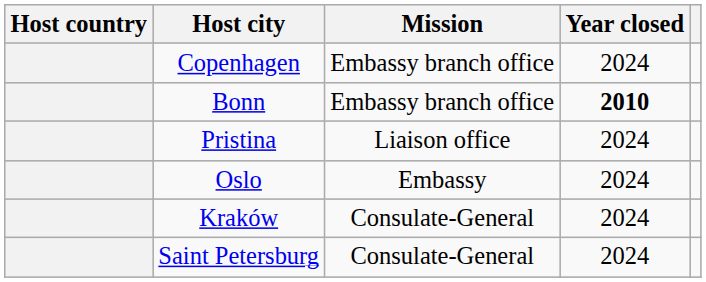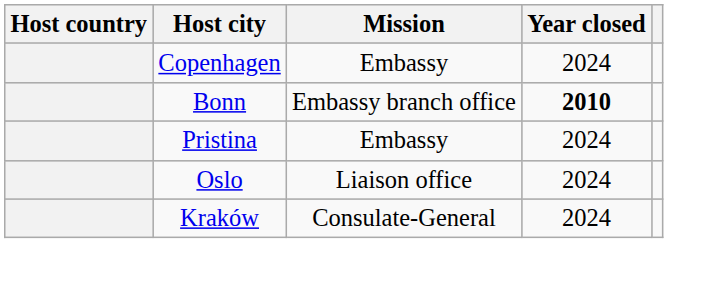 <table class="wikitable plainrowheaders" style="text-align:center;">
 <tr>
 <th scope="col">Host country</th>
 <th scope="col">Host city</th>
 <th scope="col">Mission</th>
 <th scope="col">Year closed</th>
 <th scope="col"></th>
 </tr>
 <tr>
 <th scope="row"></th>
 <td><a href='#'>Copenhagen</a></td>
-<td>Embassy branch office</td>
+<td>Embassy</td>
 <td>2024</td>
 <td></td>
 </tr>
 <tr>
 <th scope="row"></th>
 <td><a href='#'>Bonn</a></td>
 <td>Embassy branch office</td>
 <td><strong>2010</strong></td>
 <td></td>
 </tr>
 <tr>
 <th scope="row"></th>
 <td><a href='#'>Pristina</a></td>
-<td>Liaison office</td>
+<td>Embassy</td>
 <td>2024</td>
 <td></td>
 </tr>
 <tr>
 <th scope="row"></th>
 <td><a href='#'>Oslo</a></td>
-<td>Embassy</td>
+<td>Liaison office</td>
 <td>2024</td>
 <td></td>
 </tr>
 <tr>
 <th scope="row"></th>
 <td><a href='#'>Kraków</a></td>
 <td>Consulate-General</td>
 <td>2024</td>
 <td></td>
 </tr>
-<tr>
-<th scope="row"></th>
-<td><a href='#'>Saint Petersburg</a></td>
-<td>Consulate-General</td>
-<td>2024</td>
-<td></td>
-</tr>
 </table>
